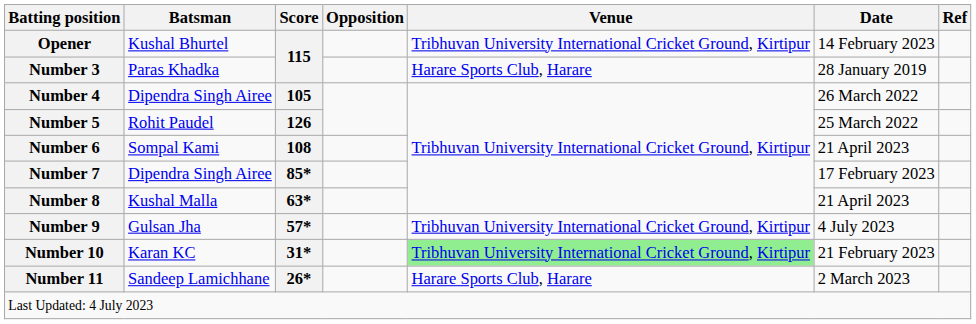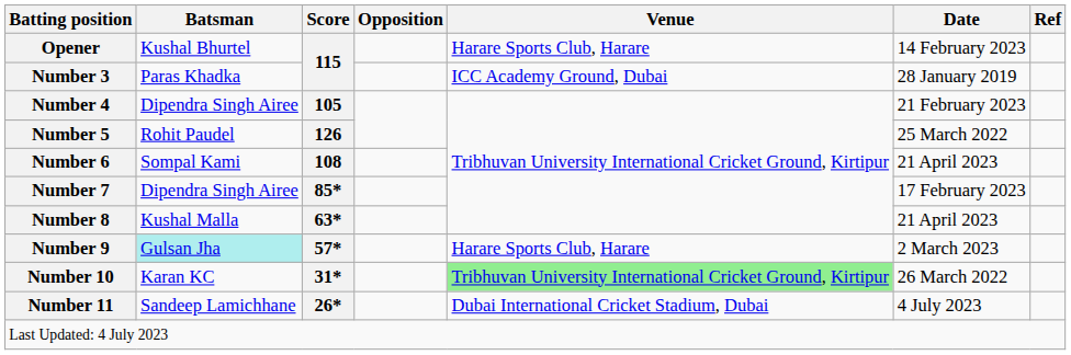 <table class="wikitable sortable">
 <tr>
 <th>Batting position</th>
 <th>Batsman</th>
 <th>Score</th>
 <th>Opposition</th>
 <th>Venue</th>
 <th>Date</th>
 <th>Ref</th>
 </tr>
 <tr>
 <th>Opener</th>
 <td><a href='#'>Kushal Bhurtel</a></td>
 <th rowspan="2">115</th>
 <td></td>
-<td><a href='#'>Tribhuvan University International Cricket Ground</a>, <a href='#'>Kirtipur</a></td>
+<td><a href='#'>Harare Sports Club</a>, <a href='#'>Harare</a></td>
 <td>14 February 2023</td>
 <td></td>
 </tr>
 <tr>
 <th>Number 3</th>
 <td><a href='#'>Paras Khadka</a></td>
 <td></td>
-<td><a href='#'>Harare Sports Club</a>, <a href='#'>Harare</a></td>
+<td><a href='#'>ICC Academy Ground</a>, <a href='#'>Dubai</a></td>
 <td>28 January 2019</td>
 <td></td>
 </tr>
 <tr>
 <th>Number 4</th>
 <td><a href='#'>Dipendra Singh Airee</a></td>
 <th>105</th>
 <td rowspan="2"></td>
 <td rowspan="5"><a href='#'>Tribhuvan University International Cricket Ground</a>, <a href='#'>Kirtipur</a></td>
-<td>26 March 2022</td>
+<td>21 February 2023</td>
 <td></td>
 </tr>
 <tr>
 <th>Number 5</th>
 <td><a href='#'>Rohit Paudel</a></td>
 <th>126</th>
 <td>25 March 2022</td>
 <td></td>
 </tr>
 <tr>
 <th>Number 6</th>
 <td><a href='#'>Sompal Kami</a></td>
 <th>108</th>
 <td></td>
 <td>21 April 2023</td>
 <td></td>
 </tr>
 <tr>
 <th>Number 7</th>
 <td><a href='#'>Dipendra Singh Airee</a></td>
 <th>85*</th>
 <td></td>
 <td>17 February 2023</td>
 <td></td>
 </tr>
 <tr>
 <th>Number 8</th>
 <td><a href='#'>Kushal Malla</a></td>
 <th>63*</th>
 <td></td>
 <td>21 April 2023</td>
 <td></td>
 </tr>
 <tr>
 <th>Number 9</th>
-<td><a href='#'>Gulsan Jha</a></td>
+<td style="background: paleturquoise;"><a href='#'>Gulsan Jha</a></td>
 <th>57*</th>
 <td></td>
-<td><a href='#'>Tribhuvan University International Cricket Ground</a>, <a href='#'>Kirtipur</a></td>
-<td>4 July 2023</td>
+<td><a href='#'>Harare Sports Club</a>, <a href='#'>Harare</a></td>
+<td>2 March 2023</td>
 <td></td>
 </tr>
 <tr>
 <th>Number 10</th>
 <td><a href='#'>Karan KC</a></td>
 <th>31*</th>
 <td></td>
 <td style="background: lightgreen;"><a href='#'>Tribhuvan University International Cricket Ground</a>, <a href='#'>Kirtipur</a></td>
-<td>21 February 2023</td>
+<td>26 March 2022</td>
 <td></td>
 </tr>
 <tr>
 <th>Number 11</th>
 <td><a href='#'>Sandeep Lamichhane</a></td>
 <th>26*</th>
 <td></td>
-<td><a href='#'>Harare Sports Club</a>, <a href='#'>Harare</a></td>
-<td>2 March 2023</td>
+<td><a href='#'>Dubai International Cricket Stadium</a>, <a href='#'>Dubai</a></td>
+<td>4 July 2023</td>
 <td></td>
 </tr>
 <tr>
 <td colspan="7"><small>Last Updated: 4 July 2023</small></td>
 </tr>
 </table>
